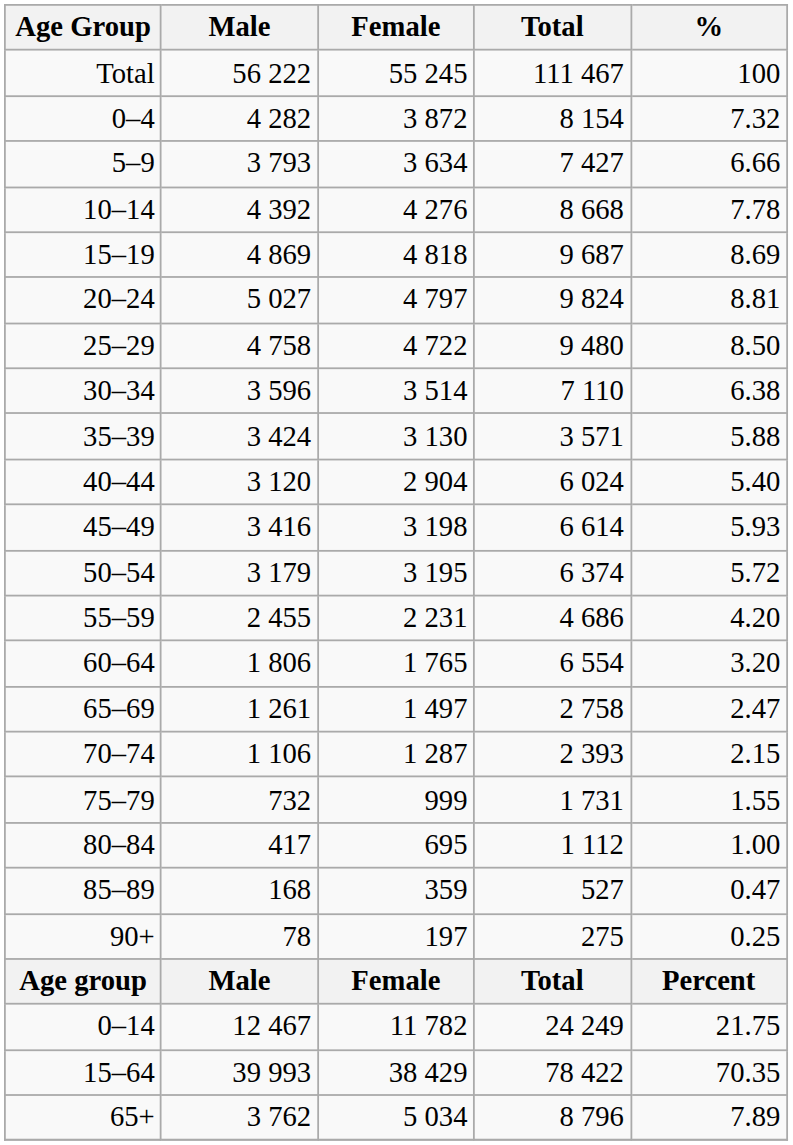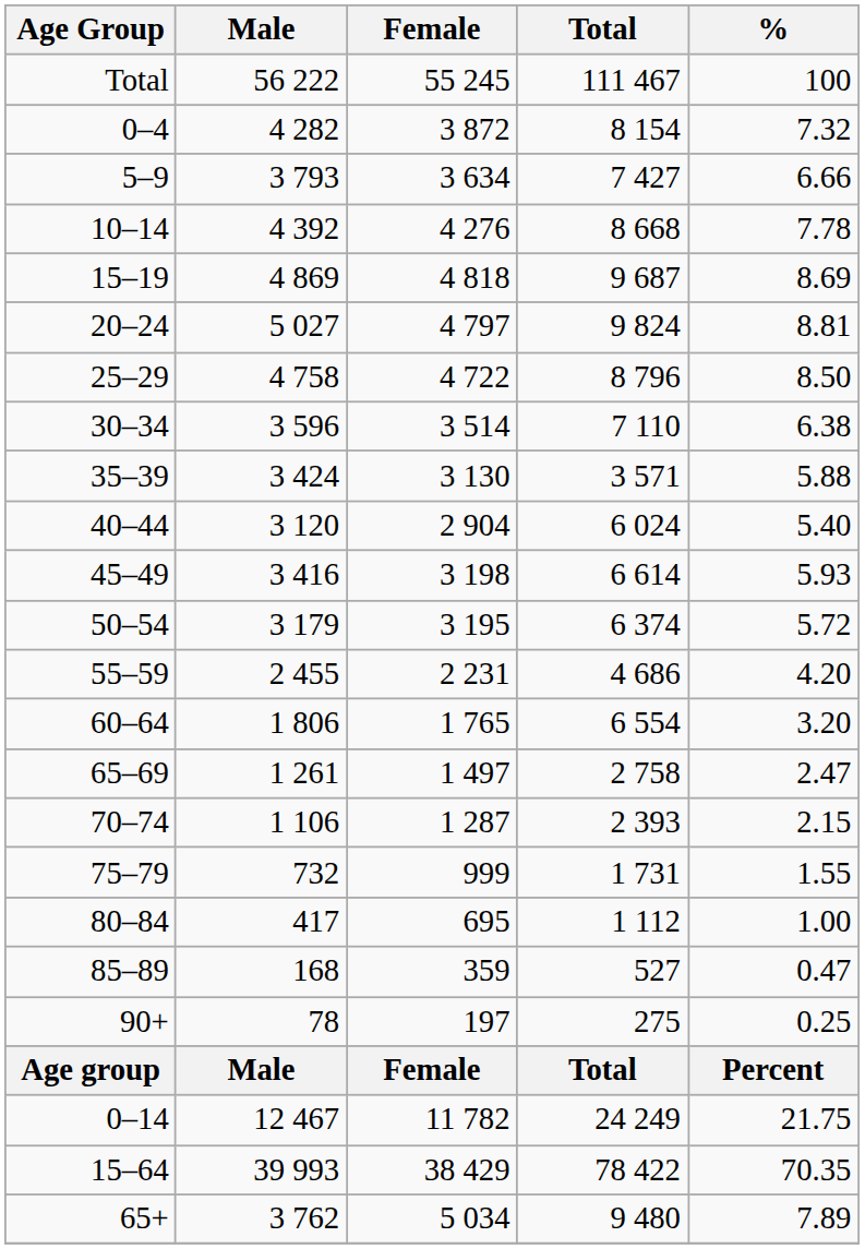 <table class="wikitable">
 <tr>
 <th width="80pt">Age Group</th>
 <th width="80pt">Male</th>
 <th width="80pt">Female</th>
 <th width="80pt">Total</th>
 <th width="80pt">%</th>
 </tr>
 <tr>
 <td align="right">Total</td>
 <td align="right">56 222</td>
 <td align="right">55 245</td>
 <td align="right">111 467</td>
 <td align="right">100</td>
 </tr>
 <tr>
 <td align="right">0–4</td>
 <td align="right">4 282</td>
 <td align="right">3 872</td>
 <td align="right">8 154</td>
 <td align="right">7.32</td>
 </tr>
 <tr>
 <td align="right">5–9</td>
 <td align="right">3 793</td>
 <td align="right">3 634</td>
 <td align="right">7 427</td>
 <td align="right">6.66</td>
 </tr>
 <tr>
 <td align="right">10–14</td>
 <td align="right">4 392</td>
 <td align="right">4 276</td>
 <td align="right">8 668</td>
 <td align="right">7.78</td>
 </tr>
 <tr>
 <td align="right">15–19</td>
 <td align="right">4 869</td>
 <td align="right">4 818</td>
 <td align="right">9 687</td>
 <td align="right">8.69</td>
 </tr>
 <tr>
 <td align="right">20–24</td>
 <td align="right">5 027</td>
 <td align="right">4 797</td>
 <td align="right">9 824</td>
 <td align="right">8.81</td>
 </tr>
 <tr>
 <td align="right">25–29</td>
 <td align="right">4 758</td>
 <td align="right">4 722</td>
-<td align="right">9 480</td>
+<td align="right">8 796</td>
 <td align="right">8.50</td>
 </tr>
 <tr>
 <td align="right">30–34</td>
 <td align="right">3 596</td>
 <td align="right">3 514</td>
 <td align="right">7 110</td>
 <td align="right">6.38</td>
 </tr>
 <tr>
 <td align="right">35–39</td>
 <td align="right">3 424</td>
 <td align="right">3 130</td>
 <td align="right">3 571</td>
 <td align="right">5.88</td>
 </tr>
 <tr>
 <td align="right">40–44</td>
 <td align="right">3 120</td>
 <td align="right">2 904</td>
 <td align="right">6 024</td>
 <td align="right">5.40</td>
 </tr>
 <tr>
 <td align="right">45–49</td>
 <td align="right">3 416</td>
 <td align="right">3 198</td>
 <td align="right">6 614</td>
 <td align="right">5.93</td>
 </tr>
 <tr>
 <td align="right">50–54</td>
 <td align="right">3 179</td>
 <td align="right">3 195</td>
 <td align="right">6 374</td>
 <td align="right">5.72</td>
 </tr>
 <tr>
 <td align="right">55–59</td>
 <td align="right">2 455</td>
 <td align="right">2 231</td>
 <td align="right">4 686</td>
 <td align="right">4.20</td>
 </tr>
 <tr>
 <td align="right">60–64</td>
 <td align="right">1 806</td>
 <td align="right">1 765</td>
 <td align="right">6 554</td>
 <td align="right">3.20</td>
 </tr>
 <tr>
 <td align="right">65–69</td>
 <td align="right">1 261</td>
 <td align="right">1 497</td>
 <td align="right">2 758</td>
 <td align="right">2.47</td>
 </tr>
 <tr>
 <td align="right">70–74</td>
 <td align="right">1 106</td>
 <td align="right">1 287</td>
 <td align="right">2 393</td>
 <td align="right">2.15</td>
 </tr>
 <tr>
 <td align="right">75–79</td>
 <td align="right">732</td>
 <td align="right">999</td>
 <td align="right">1 731</td>
 <td align="right">1.55</td>
 </tr>
 <tr>
 <td align="right">80–84</td>
 <td align="right">417</td>
 <td align="right">695</td>
 <td align="right">1 112</td>
 <td align="right">1.00</td>
 </tr>
 <tr>
 <td align="right">85–89</td>
 <td align="right">168</td>
 <td align="right">359</td>
 <td align="right">527</td>
 <td align="right">0.47</td>
 </tr>
 <tr>
 <td align="right">90+</td>
 <td align="right">78</td>
 <td align="right">197</td>
 <td align="right">275</td>
 <td align="right">0.25</td>
 </tr>
 <tr>
 <th width="50">Age group</th>
 <th width="80pt">Male</th>
 <th width="80">Female</th>
 <th width="80">Total</th>
 <th width="50">Percent</th>
 </tr>
 <tr>
 <td align="right">0–14</td>
 <td align="right">12 467</td>
 <td align="right">11 782</td>
 <td align="right">24 249</td>
 <td align="right">21.75</td>
 </tr>
 <tr>
 <td align="right">15–64</td>
 <td align="right">39 993</td>
 <td align="right">38 429</td>
 <td align="right">78 422</td>
 <td align="right">70.35</td>
 </tr>
 <tr>
 <td align="right">65+</td>
 <td align="right">3 762</td>
 <td align="right">5 034</td>
-<td align="right">8 796</td>
+<td align="right">9 480</td>
 <td align="right">7.89</td>
 </tr>
 <tr>
 </tr>
 </table>
